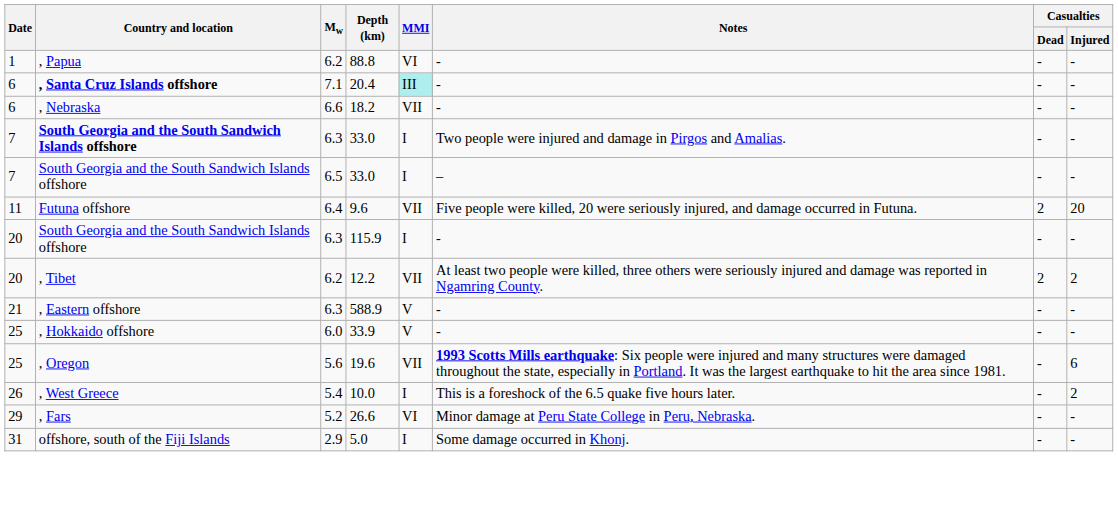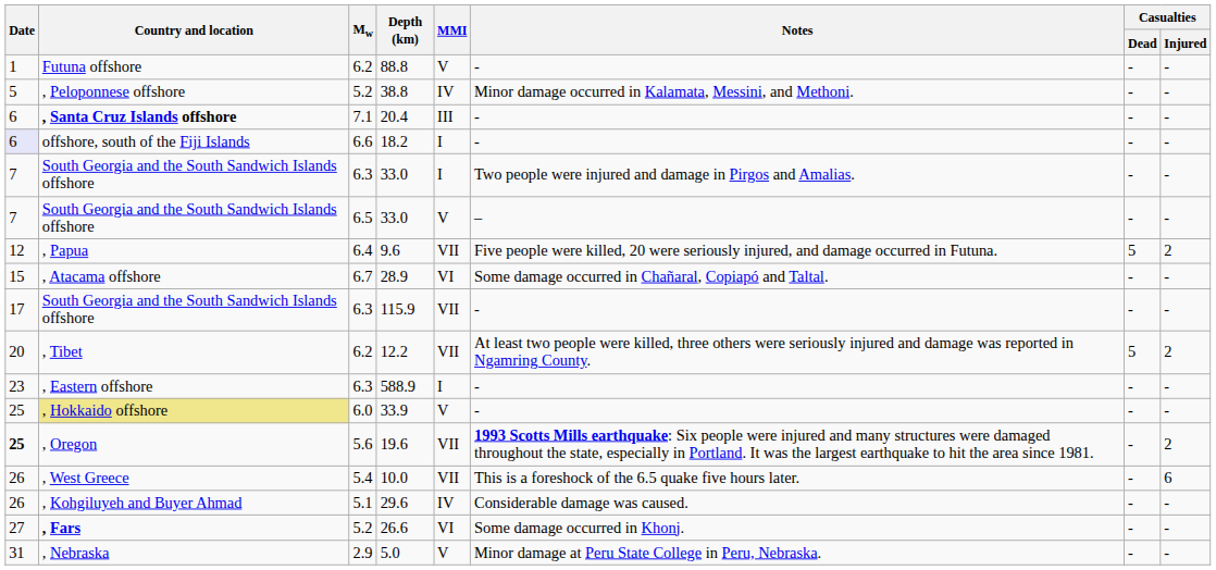 <table class="wikitable sortable" style="border:1px black; margin-left:1em;">
 <tr>
 <th rowspan="2"><small>Date</small></th>
 <th rowspan="2" style="width: 310px"><small>Country and location</small></th>
 <th rowspan="2"><small>M<sub>w</sub></small></th>
 <th rowspan="2"><small>Depth (km)</small></th>
 <th rowspan="2"><small><a href='#'>MMI</a></small></th>
 <th rowspan="2" class="unsortable"><small>Notes</small></th>
 <th colspan="2"><small>Casualties</small></th>
 </tr>
 <tr>
 <th><small>Dead</small></th>
 <th><small>Injured</small></th>
 </tr>
 <tr>
 <td>1</td>
-<td>, <a href='#'>Papua</a></td>
+<td> <a href='#'>Futuna</a> offshore</td>
 <td>6.2</td>
 <td>88.8</td>
-<td>VI</td>
+<td>V</td>
 <td>-</td>
+<td>-</td>
+<td>-</td>
+</tr>
+<tr>
+<td>5</td>
+<td>, <a href='#'>Peloponnese</a> offshore</td>
+<td>5.2</td>
+<td>38.8</td>
+<td>IV</td>
+<td>Minor damage occurred in <a href='#'>Kalamata</a>, <a href='#'>Messini</a>, and <a href='#'>Methoni</a>.</td>
 <td>-</td>
 <td>-</td>
 </tr>
 <tr>
 <td>6</td>
 <td><strong>, <a href='#'>Santa Cruz Islands</a> offshore</strong></td>
 <td>7.1</td>
 <td>20.4</td>
-<td style="background: paleturquoise;">III</td>
+<td>III</td>
 <td>-</td>
 <td>-</td>
 <td>-</td>
 </tr>
 <tr>
-<td>6</td>
-<td>, <a href='#'>Nebraska</a></td>
+<td style="background: lavender;">6</td>
+<td> offshore, south of the <a href='#'>Fiji Islands</a></td>
 <td>6.6</td>
 <td>18.2</td>
-<td>VII</td>
+<td>I</td>
 <td>-</td>
 <td>-</td>
 <td>-</td>
 </tr>
 <tr>
 <td>7</td>
-<td><strong> <a href='#'>South Georgia and the South Sandwich Islands</a> offshore</strong></td>
+<td> <a href='#'>South Georgia and the South Sandwich Islands</a> offshore</td>
 <td>6.3</td>
 <td>33.0</td>
 <td>I</td>
 <td>Two people were injured and damage in <a href='#'>Pirgos</a> and <a href='#'>Amalias</a>.</td>
 <td>-</td>
 <td>-</td>
 </tr>
 <tr>
 <td>7</td>
 <td> <a href='#'>South Georgia and the South Sandwich Islands</a> offshore</td>
 <td>6.5</td>
 <td>33.0</td>
-<td>I</td>
+<td>V</td>
 <td>–</td>
 <td>-</td>
 <td>-</td>
 </tr>
 <tr>
-<td>11</td>
-<td> <a href='#'>Futuna</a> offshore</td>
+<td>12</td>
+<td>, <a href='#'>Papua</a></td>
 <td>6.4</td>
 <td>9.6</td>
 <td>VII</td>
 <td>Five people were killed, 20 were seriously injured, and damage occurred in Futuna.</td>
+<td>5</td>
 <td>2</td>
-<td>20</td>
 </tr>
 <tr>
-<td>20</td>
+<td>15</td>
+<td>, <a href='#'>Atacama</a> offshore</td>
+<td>6.7</td>
+<td>28.9</td>
+<td>VI</td>
+<td>Some damage occurred in <a href='#'>Chañaral</a>, <a href='#'>Copiapó</a> and <a href='#'>Taltal</a>.</td>
+<td>-</td>
+<td>-</td>
+</tr>
+<tr>
+<td>17</td>
 <td> <a href='#'>South Georgia and the South Sandwich Islands</a> offshore</td>
 <td>6.3</td>
 <td>115.9</td>
-<td>I</td>
+<td>VII</td>
 <td>-</td>
 <td>-</td>
 <td>-</td>
 </tr>
 <tr>
 <td>20</td>
 <td>, <a href='#'>Tibet</a></td>
 <td>6.2</td>
 <td>12.2</td>
 <td>VII</td>
 <td>At least two people were killed, three others were seriously injured and damage was reported in <a href='#'>Ngamring County</a>.</td>
-<td>2</td>
+<td>5</td>
 <td>2</td>
 </tr>
 <tr>
-<td>21</td>
+<td>23</td>
 <td>, <a href='#'>Eastern</a> offshore</td>
 <td>6.3</td>
 <td>588.9</td>
-<td>V</td>
+<td>I</td>
 <td>-</td>
 <td>-</td>
 <td>-</td>
 </tr>
 <tr>
 <td>25</td>
-<td>, <a href='#'>Hokkaido</a> offshore</td>
+<td style="background: khaki;">, <a href='#'>Hokkaido</a> offshore</td>
 <td>6.0</td>
 <td>33.9</td>
 <td>V</td>
 <td>-</td>
 <td>-</td>
 <td>-</td>
 </tr>
 <tr>
-<td>25</td>
+<td><strong>25</strong></td>
 <td>, <a href='#'>Oregon</a></td>
 <td>5.6</td>
 <td>19.6</td>
 <td>VII</td>
 <td><strong><a href='#'>1993 Scotts Mills earthquake</a></strong>: Six people were injured and many structures were damaged throughout the state, especially in <a href='#'>Portland</a>. It was the largest earthquake to hit the area since 1981.</td>
 <td>-</td>
-<td>6</td>
+<td>2</td>
 </tr>
 <tr>
 <td>26</td>
 <td>, <a href='#'>West Greece</a></td>
 <td>5.4</td>
 <td>10.0</td>
-<td>I</td>
+<td>VII</td>
 <td>This is a foreshock of the 6.5 quake five hours later.</td>
 <td>-</td>
-<td>2</td>
+<td>6</td>
 </tr>
 <tr>
-<td>29</td>
-<td>, <a href='#'>Fars</a></td>
+<td>26</td>
+<td>, <a href='#'>Kohgiluyeh and Buyer Ahmad</a></td>
+<td>5.1</td>
+<td>29.6</td>
+<td>IV</td>
+<td>Considerable damage was caused.</td>
+<td>-</td>
+<td>-</td>
+</tr>
+<tr>
+<td>27</td>
+<td><strong>, <a href='#'>Fars</a></strong></td>
 <td>5.2</td>
 <td>26.6</td>
 <td>VI</td>
-<td>Minor damage at <a href='#'>Peru State College</a> in <a href='#'>Peru, Nebraska</a>.</td>
+<td>Some damage occurred in <a href='#'>Khonj</a>.</td>
 <td>-</td>
 <td>-</td>
 </tr>
 <tr>
 <td>31</td>
-<td> offshore, south of the <a href='#'>Fiji Islands</a></td>
+<td>, <a href='#'>Nebraska</a></td>
 <td>2.9</td>
 <td>5.0</td>
-<td>I</td>
-<td>Some damage occurred in <a href='#'>Khonj</a>.</td>
+<td>V</td>
+<td>Minor damage at <a href='#'>Peru State College</a> in <a href='#'>Peru, Nebraska</a>.</td>
 <td>-</td>
 <td>-</td>
 </tr>
 </table>
